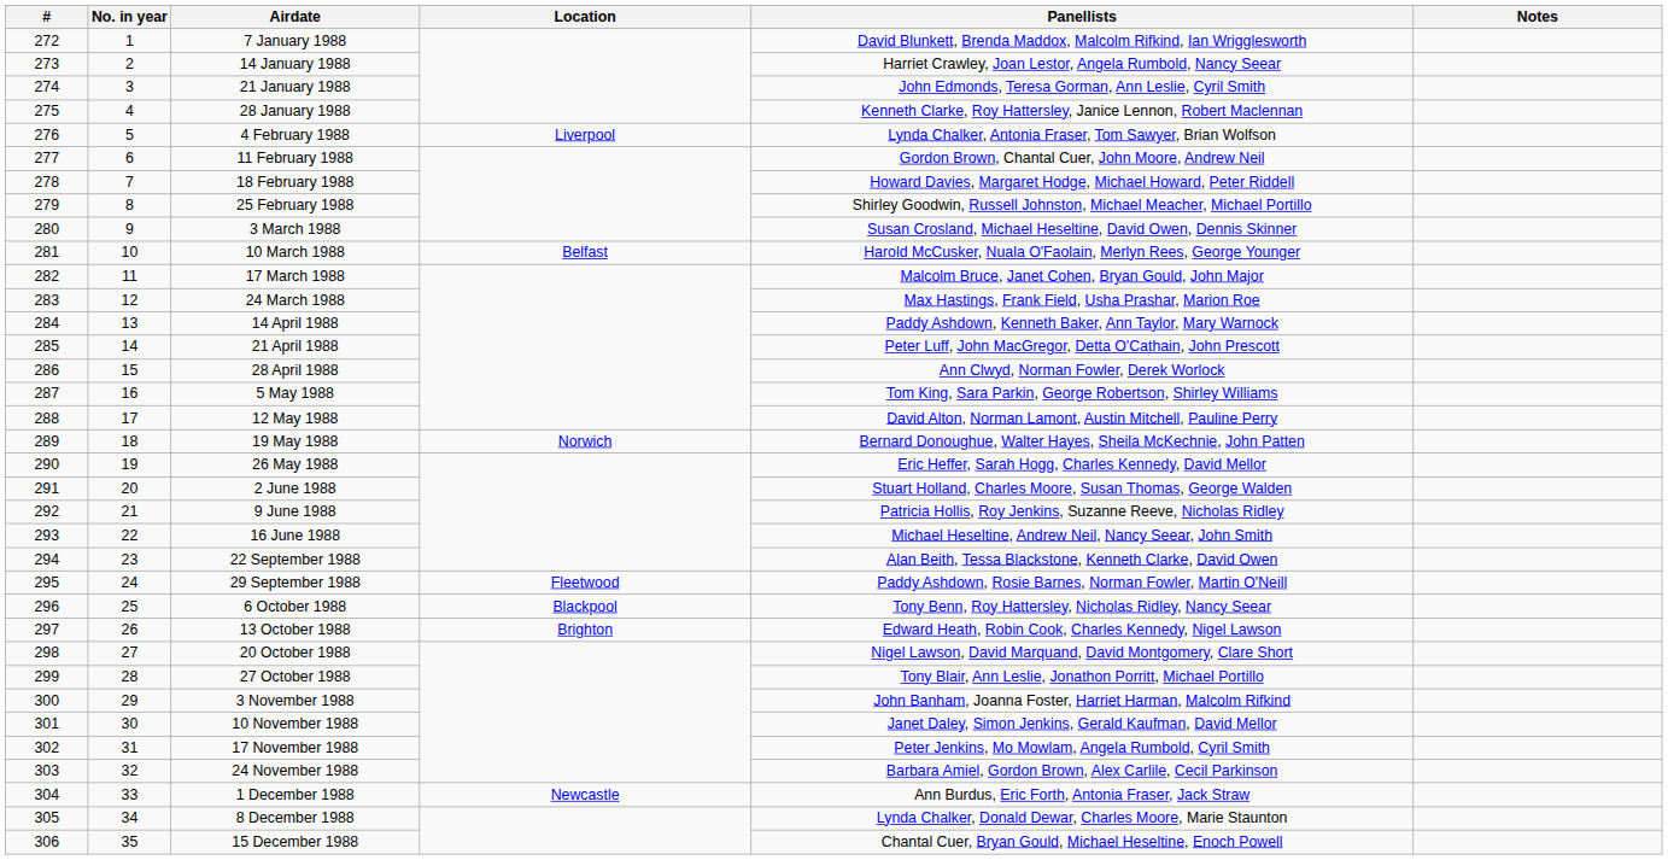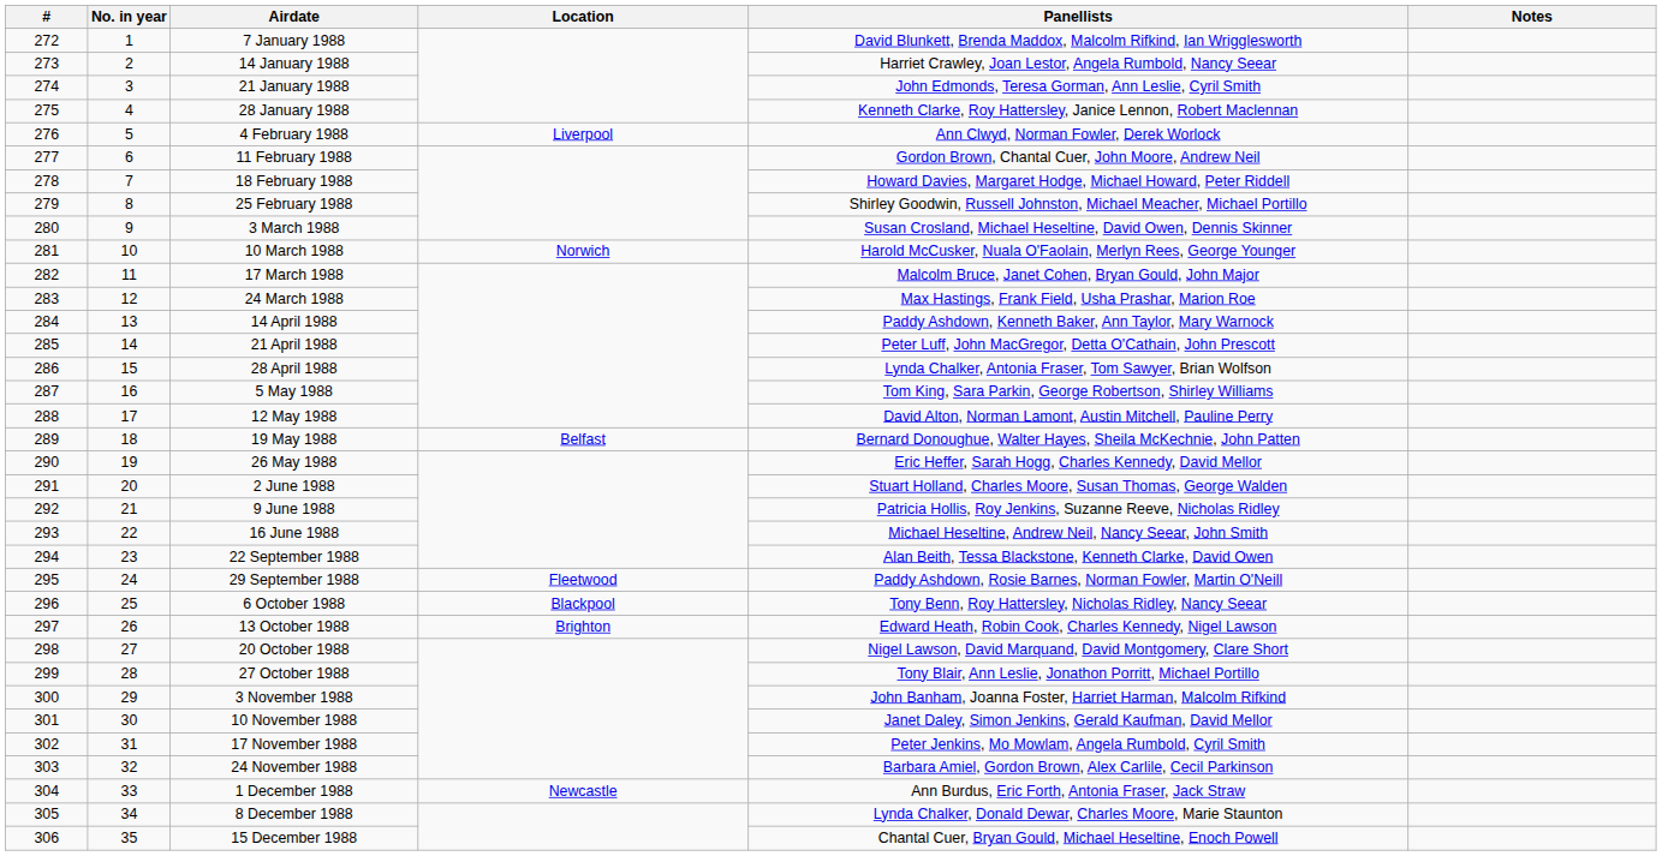 <table class="wikitable" style="text-align:center;">
 <tr>
 <th style="width:5%;">#</th>
 <th style="width:5%;">No. in year</th>
 <th style="width:15%;">Airdate</th>
 <th style="width:20%;">Location</th>
 <th style="width:40%;">Panellists</th>
 <th style="width:40%;">Notes</th>
 </tr>
 <tr>
 <td>272</td>
 <td>1</td>
 <td>7 January 1988</td>
 <td rowspan=4></td>
 <td><a href='#'>David Blunkett</a>, <a href='#'>Brenda Maddox</a>, <a href='#'>Malcolm Rifkind</a>, <a href='#'>Ian Wrigglesworth</a></td>
 <td></td>
 </tr>
 <tr>
 <td>273</td>
 <td>2</td>
 <td>14 January 1988</td>
 <td>Harriet Crawley, <a href='#'>Joan Lestor</a>, <a href='#'>Angela Rumbold</a>, <a href='#'>Nancy Seear</a></td>
 <td></td>
 </tr>
 <tr>
 <td>274</td>
 <td>3</td>
 <td>21 January 1988</td>
 <td><a href='#'>John Edmonds</a>, <a href='#'>Teresa Gorman</a>, <a href='#'>Ann Leslie</a>, <a href='#'>Cyril Smith</a></td>
 <td></td>
 </tr>
 <tr>
 <td>275</td>
 <td>4</td>
 <td>28 January 1988</td>
 <td><a href='#'>Kenneth Clarke</a>, <a href='#'>Roy Hattersley</a>, Janice Lennon, <a href='#'>Robert Maclennan</a></td>
 <td></td>
 </tr>
 <tr>
 <td>276</td>
 <td>5</td>
 <td>4 February 1988</td>
 <td><a href='#'>Liverpool</a></td>
-<td><a href='#'>Lynda Chalker</a>, <a href='#'>Antonia Fraser</a>, <a href='#'>Tom Sawyer</a>, Brian Wolfson</td>
+<td><a href='#'>Ann Clwyd</a>, <a href='#'>Norman Fowler</a>, <a href='#'>Derek Worlock</a></td>
 <td></td>
 </tr>
 <tr>
 <td>277</td>
 <td>6</td>
 <td>11 February 1988</td>
 <td rowspan=4></td>
 <td><a href='#'>Gordon Brown</a>, Chantal Cuer, <a href='#'>John Moore</a>, <a href='#'>Andrew Neil</a></td>
 <td></td>
 </tr>
 <tr>
 <td>278</td>
 <td>7</td>
 <td>18 February 1988</td>
 <td><a href='#'>Howard Davies</a>, <a href='#'>Margaret Hodge</a>, <a href='#'>Michael Howard</a>, <a href='#'>Peter Riddell</a></td>
 <td></td>
 </tr>
 <tr>
 <td>279</td>
 <td>8</td>
 <td>25 February 1988</td>
 <td>Shirley Goodwin, <a href='#'>Russell Johnston</a>, <a href='#'>Michael Meacher</a>, <a href='#'>Michael Portillo</a></td>
 <td></td>
 </tr>
 <tr>
 <td>280</td>
 <td>9</td>
 <td>3 March 1988</td>
 <td><a href='#'>Susan Crosland</a>, <a href='#'>Michael Heseltine</a>, <a href='#'>David Owen</a>, <a href='#'>Dennis Skinner</a></td>
 <td></td>
 </tr>
 <tr>
 <td>281</td>
 <td>10</td>
 <td>10 March 1988</td>
-<td><a href='#'>Belfast</a></td>
+<td><a href='#'>Norwich</a></td>
 <td><a href='#'>Harold McCusker</a>, <a href='#'>Nuala O'Faolain</a>, <a href='#'>Merlyn Rees</a>, <a href='#'>George Younger</a></td>
 <td></td>
 </tr>
 <tr>
 <td>282</td>
 <td>11</td>
 <td>17 March 1988</td>
 <td rowspan=7></td>
 <td><a href='#'>Malcolm Bruce</a>, <a href='#'>Janet Cohen</a>, <a href='#'>Bryan Gould</a>, <a href='#'>John Major</a></td>
 <td></td>
 </tr>
 <tr>
 <td>283</td>
 <td>12</td>
 <td>24 March 1988</td>
 <td><a href='#'>Max Hastings</a>, <a href='#'>Frank Field</a>, <a href='#'>Usha Prashar</a>, <a href='#'>Marion Roe</a></td>
 <td></td>
 </tr>
 <tr>
 <td>284</td>
 <td>13</td>
 <td>14 April 1988</td>
 <td><a href='#'>Paddy Ashdown</a>, <a href='#'>Kenneth Baker</a>, <a href='#'>Ann Taylor</a>, <a href='#'>Mary Warnock</a></td>
 <td></td>
 </tr>
 <tr>
 <td>285</td>
 <td>14</td>
 <td>21 April 1988</td>
 <td><a href='#'>Peter Luff</a>, <a href='#'>John MacGregor</a>, <a href='#'>Detta O'Cathain</a>, <a href='#'>John Prescott</a></td>
 <td></td>
 </tr>
 <tr>
 <td>286</td>
 <td>15</td>
 <td>28 April 1988</td>
-<td><a href='#'>Ann Clwyd</a>, <a href='#'>Norman Fowler</a>, <a href='#'>Derek Worlock</a></td>
+<td><a href='#'>Lynda Chalker</a>, <a href='#'>Antonia Fraser</a>, <a href='#'>Tom Sawyer</a>, Brian Wolfson</td>
 <td></td>
 </tr>
 <tr>
 <td>287</td>
 <td>16</td>
 <td>5 May 1988</td>
 <td><a href='#'>Tom King</a>, <a href='#'>Sara Parkin</a>, <a href='#'>George Robertson</a>, <a href='#'>Shirley Williams</a></td>
 <td></td>
 </tr>
 <tr>
 <td>288</td>
 <td>17</td>
 <td>12 May 1988</td>
 <td><a href='#'>David Alton</a>, <a href='#'>Norman Lamont</a>, <a href='#'>Austin Mitchell</a>, <a href='#'>Pauline Perry</a></td>
 <td></td>
 </tr>
 <tr>
 <td>289</td>
 <td>18</td>
 <td>19 May 1988</td>
-<td><a href='#'>Norwich</a></td>
+<td><a href='#'>Belfast</a></td>
 <td><a href='#'>Bernard Donoughue</a>, <a href='#'>Walter Hayes</a>, <a href='#'>Sheila McKechnie</a>, <a href='#'>John Patten</a></td>
 <td></td>
 </tr>
 <tr>
 <td>290</td>
 <td>19</td>
 <td>26 May 1988</td>
 <td rowspan=5></td>
 <td><a href='#'>Eric Heffer</a>, <a href='#'>Sarah Hogg</a>, <a href='#'>Charles Kennedy</a>, <a href='#'>David Mellor</a></td>
 <td></td>
 </tr>
 <tr>
 <td>291</td>
 <td>20</td>
 <td>2 June 1988</td>
 <td><a href='#'>Stuart Holland</a>, <a href='#'>Charles Moore</a>, <a href='#'>Susan Thomas</a>, <a href='#'>George Walden</a></td>
 <td></td>
 </tr>
 <tr>
 <td>292</td>
 <td>21</td>
 <td>9 June 1988</td>
 <td><a href='#'>Patricia Hollis</a>, <a href='#'>Roy Jenkins</a>, Suzanne Reeve, <a href='#'>Nicholas Ridley</a></td>
 <td></td>
 </tr>
 <tr>
 <td>293</td>
 <td>22</td>
 <td>16 June 1988</td>
 <td><a href='#'>Michael Heseltine</a>, <a href='#'>Andrew Neil</a>, <a href='#'>Nancy Seear</a>, <a href='#'>John Smith</a></td>
 <td></td>
 </tr>
 <tr>
 <td>294</td>
 <td>23</td>
 <td>22 September 1988</td>
 <td><a href='#'>Alan Beith</a>, <a href='#'>Tessa Blackstone</a>, <a href='#'>Kenneth Clarke</a>, <a href='#'>David Owen</a></td>
 <td></td>
 </tr>
 <tr>
 <td>295</td>
 <td>24</td>
 <td>29 September 1988</td>
 <td><a href='#'>Fleetwood</a></td>
 <td><a href='#'>Paddy Ashdown</a>, <a href='#'>Rosie Barnes</a>, <a href='#'>Norman Fowler</a>, <a href='#'>Martin O'Neill</a></td>
 <td></td>
 </tr>
 <tr>
 <td>296</td>
 <td>25</td>
 <td>6 October 1988</td>
 <td><a href='#'>Blackpool</a></td>
 <td><a href='#'>Tony Benn</a>, <a href='#'>Roy Hattersley</a>, <a href='#'>Nicholas Ridley</a>, <a href='#'>Nancy Seear</a></td>
 <td></td>
 </tr>
 <tr>
 <td>297</td>
 <td>26</td>
 <td>13 October 1988</td>
 <td><a href='#'>Brighton</a></td>
 <td><a href='#'>Edward Heath</a>, <a href='#'>Robin Cook</a>, <a href='#'>Charles Kennedy</a>, <a href='#'>Nigel Lawson</a></td>
 <td></td>
 </tr>
 <tr>
 <td>298</td>
 <td>27</td>
 <td>20 October 1988</td>
 <td rowspan=6></td>
 <td><a href='#'>Nigel Lawson</a>, <a href='#'>David Marquand</a>, <a href='#'>David Montgomery</a>, <a href='#'>Clare Short</a></td>
 <td></td>
 </tr>
 <tr>
 <td>299</td>
 <td>28</td>
 <td>27 October 1988</td>
 <td><a href='#'>Tony Blair</a>, <a href='#'>Ann Leslie</a>, <a href='#'>Jonathon Porritt</a>, <a href='#'>Michael Portillo</a></td>
 <td></td>
 </tr>
 <tr>
 <td>300</td>
 <td>29</td>
 <td>3 November 1988</td>
 <td><a href='#'>John Banham</a>, Joanna Foster, <a href='#'>Harriet Harman</a>, <a href='#'>Malcolm Rifkind</a></td>
 <td></td>
 </tr>
 <tr>
 <td>301</td>
 <td>30</td>
 <td>10 November 1988</td>
 <td><a href='#'>Janet Daley</a>, <a href='#'>Simon Jenkins</a>, <a href='#'>Gerald Kaufman</a>, <a href='#'>David Mellor</a></td>
 <td></td>
 </tr>
 <tr>
 <td>302</td>
 <td>31</td>
 <td>17 November 1988</td>
 <td><a href='#'>Peter Jenkins</a>, <a href='#'>Mo Mowlam</a>, <a href='#'>Angela Rumbold</a>, <a href='#'>Cyril Smith</a></td>
 <td></td>
 </tr>
 <tr>
 <td>303</td>
 <td>32</td>
 <td>24 November 1988</td>
 <td><a href='#'>Barbara Amiel</a>, <a href='#'>Gordon Brown</a>, <a href='#'>Alex Carlile</a>, <a href='#'>Cecil Parkinson</a></td>
 <td></td>
 </tr>
 <tr>
 <td>304</td>
 <td>33</td>
 <td>1 December 1988</td>
 <td><a href='#'>Newcastle</a></td>
 <td>Ann Burdus, <a href='#'>Eric Forth</a>, <a href='#'>Antonia Fraser</a>, <a href='#'>Jack Straw</a></td>
 <td></td>
 </tr>
 <tr>
 <td>305</td>
 <td>34</td>
 <td>8 December 1988</td>
 <td rowspan=2></td>
 <td><a href='#'>Lynda Chalker</a>, <a href='#'>Donald Dewar</a>, <a href='#'>Charles Moore</a>, Marie Staunton</td>
 <td></td>
 </tr>
 <tr>
 <td>306</td>
 <td>35</td>
 <td>15 December 1988</td>
 <td>Chantal Cuer, <a href='#'>Bryan Gould</a>, <a href='#'>Michael Heseltine</a>, <a href='#'>Enoch Powell</a></td>
 <td></td>
 </tr>
 </table>
